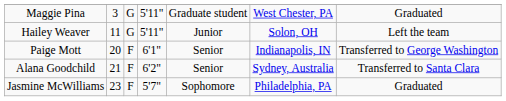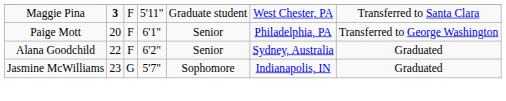 <table class="wikitable sortable" style="text-align: center">
 <tr align=center>
 </tr>
 <tr>
 <td>Maggie Pina</td>
-<td>3</td>
-<td>G</td>
+<td><strong>3</strong></td>
+<td>F</td>
 <td>5'11"</td>
 <td>Graduate student</td>
 <td><a href='#'>West Chester, PA</a></td>
-<td>Graduated</td>
-</tr>
-<tr>
-<td>Hailey Weaver</td>
-<td>11</td>
-<td>G</td>
-<td>5'11"</td>
-<td>Junior</td>
-<td><a href='#'>Solon, OH</a></td>
-<td>Left the team</td>
+<td>Transferred to <a href='#'>Santa Clara</a></td>
 </tr>
 <tr>
 <td>Paige Mott</td>
 <td>20</td>
 <td>F</td>
 <td>6'1"</td>
 <td>Senior</td>
-<td><a href='#'>Indianapolis, IN</a></td>
+<td><a href='#'>Philadelphia, PA</a></td>
 <td>Transferred to <a href='#'>George Washington</a></td>
 </tr>
 <tr>
 <td>Alana Goodchild</td>
-<td>21</td>
+<td>22</td>
 <td>F</td>
 <td>6'2"</td>
 <td>Senior</td>
 <td><a href='#'>Sydney, Australia</a></td>
-<td>Transferred to <a href='#'>Santa Clara</a></td>
+<td>Graduated</td>
 </tr>
 <tr>
 <td>Jasmine McWilliams</td>
 <td>23</td>
-<td>F</td>
+<td>G</td>
 <td>5'7"</td>
 <td>Sophomore</td>
-<td><a href='#'>Philadelphia, PA</a></td>
+<td><a href='#'>Indianapolis, IN</a></td>
 <td>Graduated</td>
 </tr>
 </table>
